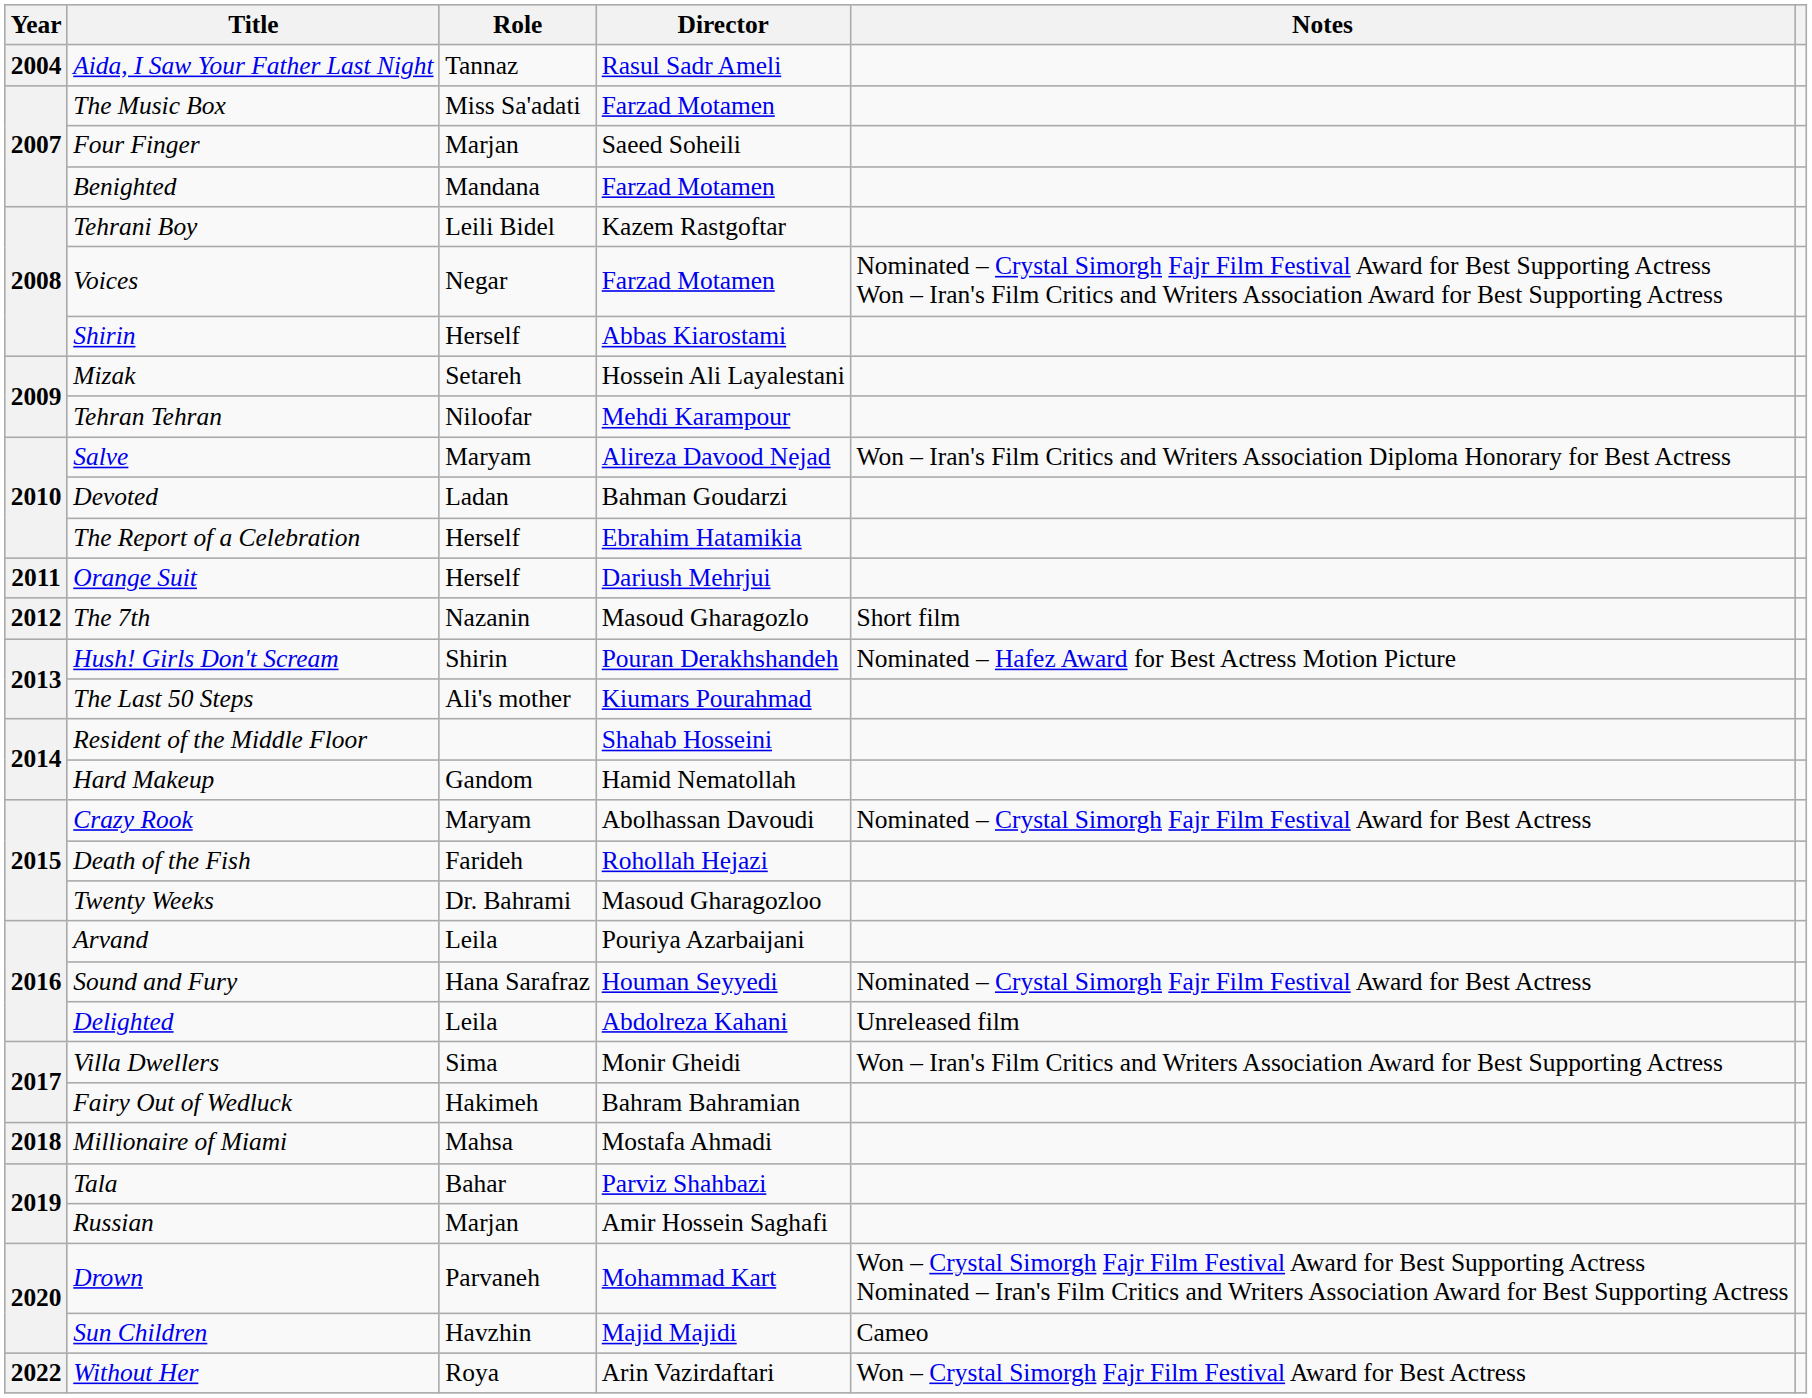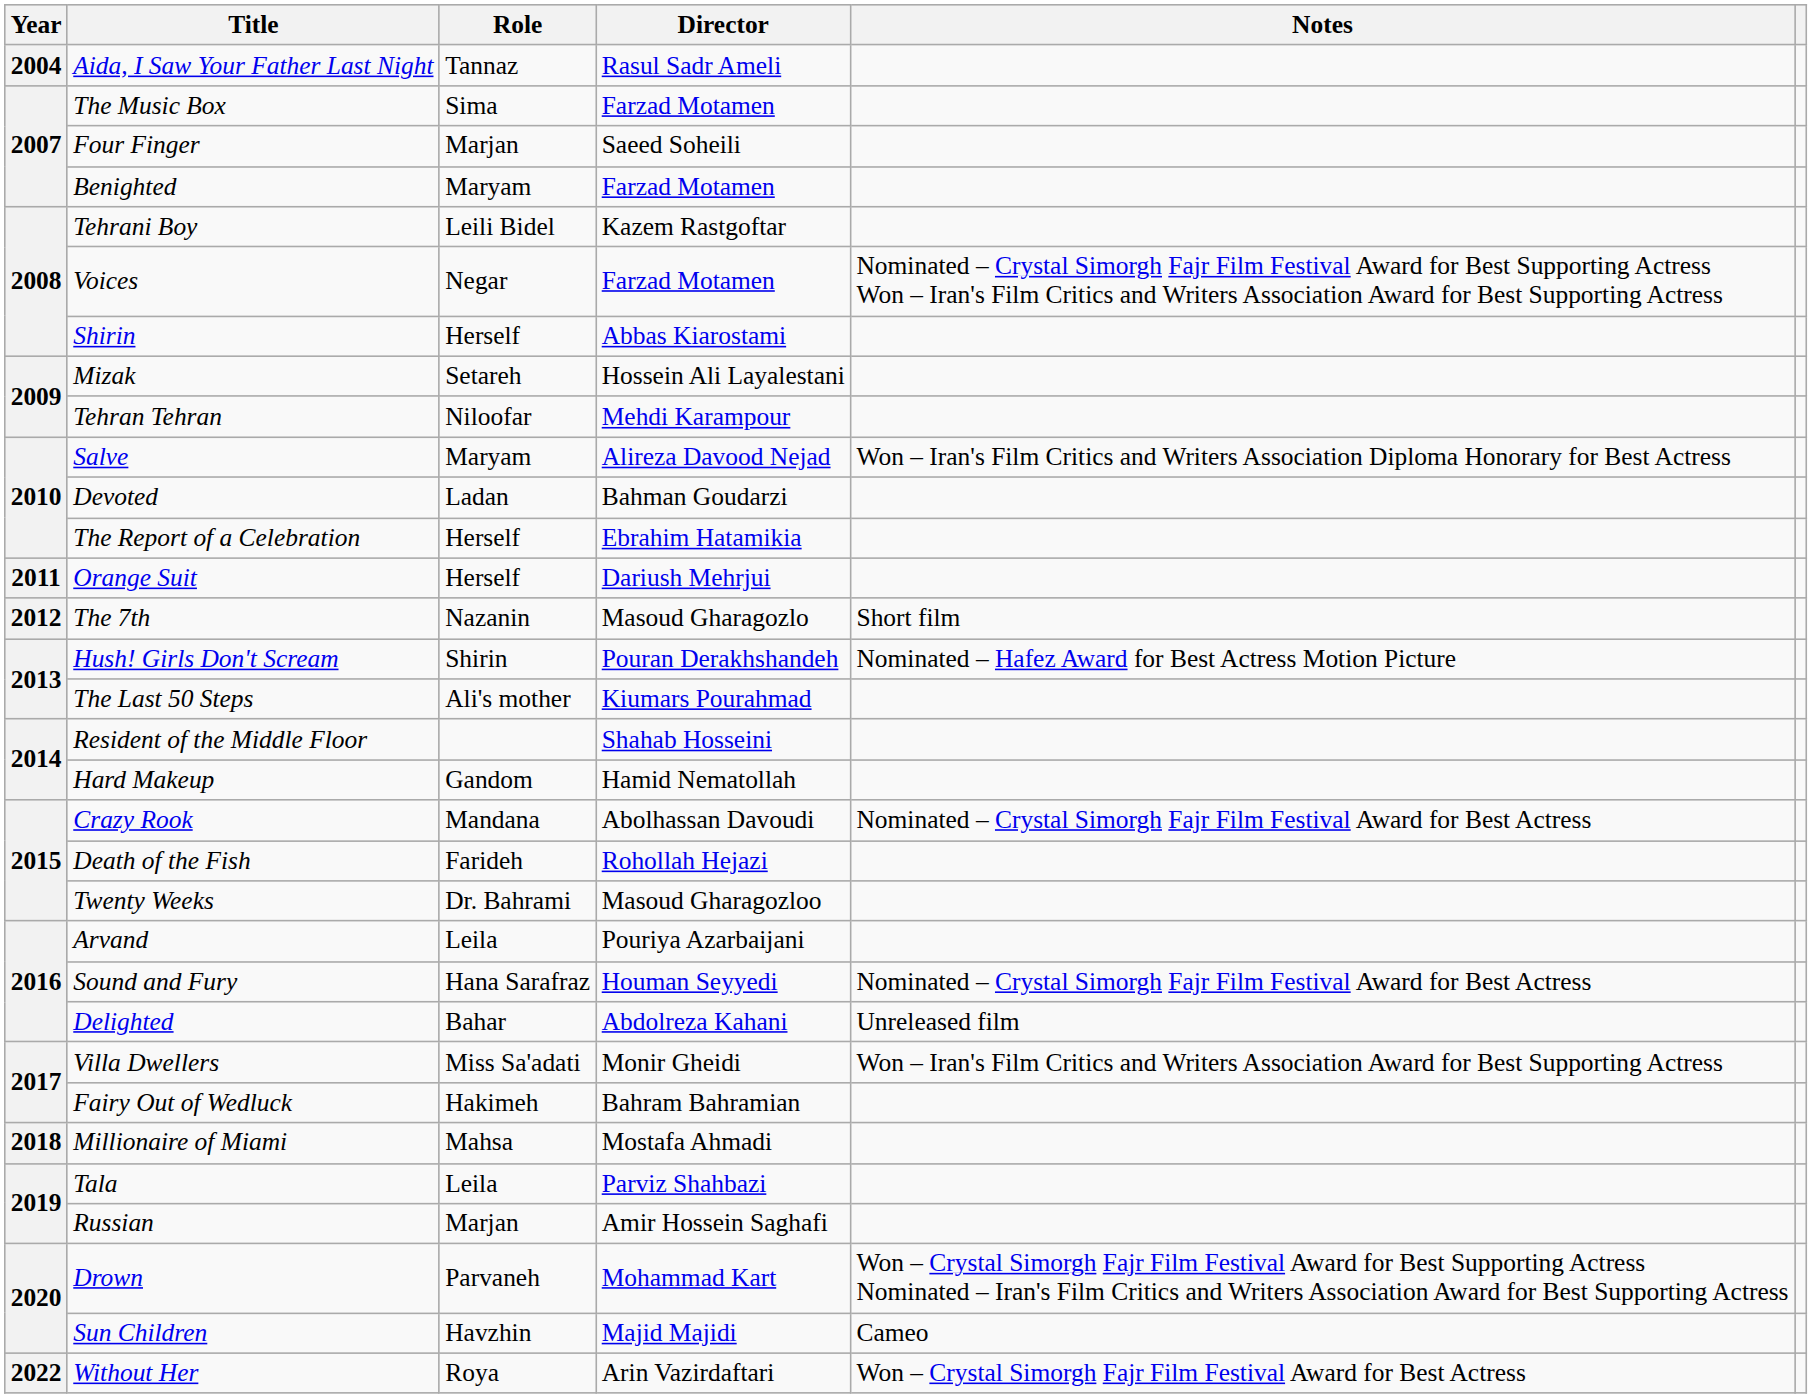 <table class="wikitable plainrowheaders sortable"  style=font-size:100%>
 <tr>
 <th scope="col">Year</th>
 <th scope="col">Title</th>
 <th scope="col">Role</th>
 <th scope="col">Director</th>
 <th scope="col" class="unsortable">Notes</th>
 <th scope="col" class="unsortable"></th>
 </tr>
 <tr>
 <th scope=row>2004</th>
 <td><em><a href='#'>Aida, I Saw Your Father Last Night</a></em></td>
 <td>Tannaz</td>
 <td><a href='#'>Rasul Sadr Ameli</a></td>
 <td></td>
 <td></td>
 </tr>
 <tr>
 <th scope=row rowspan="3">2007</th>
 <td><em>The Music Box</em></td>
-<td>Miss Sa'adati</td>
+<td>Sima</td>
 <td><a href='#'>Farzad Motamen</a></td>
 <td></td>
 <td></td>
 </tr>
 <tr>
 <td><em>Four Finger</em></td>
 <td>Marjan</td>
 <td>Saeed Soheili</td>
 <td></td>
 <td></td>
 </tr>
 <tr>
 <td><em>Benighted</em></td>
-<td>Mandana</td>
+<td>Maryam</td>
 <td><a href='#'>Farzad Motamen</a></td>
 <td></td>
 <td></td>
 </tr>
 <tr>
 <th scope=row rowspan="3">2008</th>
 <td><em>Tehrani Boy</em></td>
 <td>Leili Bidel</td>
 <td>Kazem Rastgoftar</td>
 <td></td>
 <td></td>
 </tr>
 <tr>
 <td><em>Voices</em></td>
 <td>Negar</td>
 <td><a href='#'>Farzad Motamen</a></td>
 <td>Nominated – <a href='#'>Crystal Simorgh</a> <a href='#'>Fajr Film Festival</a> Award for Best Supporting Actress<br>Won – Iran's Film Critics and Writers Association Award for Best Supporting Actress</td>
 <td></td>
 </tr>
 <tr>
 <td><a href='#'><em>Shirin</em></a></td>
 <td>Herself</td>
 <td><a href='#'>Abbas Kiarostami</a></td>
 <td></td>
 <td></td>
 </tr>
 <tr>
 <th scope=row rowspan="2">2009</th>
 <td><em>Mizak</em></td>
 <td>Setareh</td>
 <td>Hossein Ali Layalestani</td>
 <td></td>
 <td></td>
 </tr>
 <tr>
 <td><em>Tehran Tehran</em></td>
 <td>Niloofar</td>
 <td><a href='#'>Mehdi Karampour</a></td>
 <td></td>
 <td></td>
 </tr>
 <tr>
 <th scope=row rowspan="3">2010</th>
 <td><a href='#'><em>Salve</em></a></td>
 <td>Maryam</td>
 <td><a href='#'>Alireza Davood Nejad</a></td>
 <td>Won – Iran's Film Critics and Writers Association Diploma Honorary for Best Actress</td>
 <td></td>
 </tr>
 <tr>
 <td><em>Devoted</em></td>
 <td>Ladan</td>
 <td>Bahman Goudarzi</td>
 <td></td>
 <td></td>
 </tr>
 <tr>
 <td><em>The Report of a Celebration</em></td>
 <td>Herself</td>
 <td><a href='#'>Ebrahim Hatamikia</a></td>
 <td></td>
 <td></td>
 </tr>
 <tr>
 <th scope=row>2011</th>
 <td><em><a href='#'>Orange Suit</a></em></td>
 <td>Herself</td>
 <td><a href='#'>Dariush Mehrjui</a></td>
 <td></td>
 <td></td>
 </tr>
 <tr>
 <th scope=row>2012</th>
 <td><em>The 7th</em></td>
 <td>Nazanin</td>
 <td>Masoud Gharagozlo</td>
 <td>Short film</td>
 <td></td>
 </tr>
 <tr>
 <th scope=row rowspan="2">2013</th>
 <td><em><a href='#'>Hush! Girls Don't Scream</a></em></td>
 <td>Shirin</td>
 <td><a href='#'>Pouran Derakhshandeh</a></td>
 <td>Nominated – <a href='#'>Hafez Award</a> for Best Actress Motion Picture</td>
 <td></td>
 </tr>
 <tr>
 <td><em>The Last 50 Steps</em></td>
 <td>Ali's mother</td>
 <td><a href='#'>Kiumars Pourahmad</a></td>
 <td></td>
 <td></td>
 </tr>
 <tr>
 <th scope=row rowspan="2">2014</th>
 <td><em>Resident of the Middle Floor</em></td>
 <td></td>
 <td><a href='#'>Shahab Hosseini</a></td>
 <td></td>
 <td></td>
 </tr>
 <tr>
 <td><em>Hard Makeup</em></td>
 <td>Gandom</td>
 <td>Hamid Nematollah</td>
 <td></td>
 <td></td>
 </tr>
 <tr>
 <th scope=row rowspan="3">2015</th>
 <td><em><a href='#'>Crazy Rook</a></em></td>
-<td>Maryam</td>
+<td>Mandana</td>
 <td>Abolhassan Davoudi</td>
 <td>Nominated – <a href='#'>Crystal Simorgh</a> <a href='#'>Fajr Film Festival</a> Award for Best Actress</td>
 <td></td>
 </tr>
 <tr>
 <td><em>Death of the Fish</em></td>
 <td>Farideh</td>
 <td><a href='#'>Rohollah Hejazi</a></td>
 <td></td>
 <td></td>
 </tr>
 <tr>
 <td><em>Twenty Weeks</em></td>
 <td>Dr. Bahrami</td>
 <td>Masoud Gharagozloo</td>
 <td></td>
 <td></td>
 </tr>
 <tr>
 <th scope=row rowspan="3">2016</th>
 <td><em>Arvand</em></td>
 <td>Leila</td>
 <td>Pouriya Azarbaijani</td>
 <td></td>
 <td></td>
 </tr>
 <tr>
 <td><em>Sound and Fury</em></td>
 <td>Hana Sarafraz</td>
 <td><a href='#'>Houman Seyyedi</a></td>
 <td>Nominated – <a href='#'>Crystal Simorgh</a> <a href='#'>Fajr Film Festival</a> Award for Best Actress</td>
 <td></td>
 </tr>
 <tr>
 <td><a href='#'><em>Delighted</em></a></td>
-<td>Leila</td>
+<td>Bahar</td>
 <td><a href='#'>Abdolreza Kahani</a></td>
 <td>Unreleased film</td>
 <td></td>
 </tr>
 <tr>
 <th scope=row rowspan="2">2017</th>
 <td><em>Villa Dwellers</em></td>
-<td>Sima</td>
+<td>Miss Sa'adati</td>
 <td>Monir Gheidi</td>
 <td>Won – Iran's Film Critics and Writers Association Award for Best Supporting Actress</td>
 <td></td>
 </tr>
 <tr>
 <td><em>Fairy Out of Wedluck</em></td>
 <td>Hakimeh</td>
 <td>Bahram Bahramian</td>
 <td></td>
 <td></td>
 </tr>
 <tr>
 <th scope=row>2018</th>
 <td><em>Millionaire of Miami</em></td>
 <td>Mahsa</td>
 <td>Mostafa Ahmadi</td>
 <td></td>
 <td></td>
 </tr>
 <tr>
 <th scope=row rowspan="2">2019</th>
 <td><em>Tala</em></td>
-<td>Bahar</td>
+<td>Leila</td>
 <td><a href='#'>Parviz Shahbazi</a></td>
 <td></td>
 <td></td>
 </tr>
 <tr>
 <td><em>Russian</em></td>
 <td>Marjan</td>
 <td>Amir Hossein Saghafi</td>
 <td></td>
 <td></td>
 </tr>
 <tr>
 <th scope=row rowspan="2">2020</th>
 <td><em><a href='#'>Drown</a></em></td>
 <td>Parvaneh</td>
 <td><a href='#'>Mohammad Kart</a></td>
 <td>Won – <a href='#'>Crystal Simorgh</a> <a href='#'>Fajr Film Festival</a> Award for Best Supporting Actress<br>Nominated – Iran's Film Critics and Writers Association Award for Best Supporting Actress</td>
 <td></td>
 </tr>
 <tr>
 <td><em><a href='#'>Sun Children</a></em></td>
 <td>Havzhin</td>
 <td><a href='#'>Majid Majidi</a></td>
 <td>Cameo</td>
 <td></td>
 </tr>
 <tr>
 <th scope=row>2022</th>
 <td><em><a href='#'>Without Her</a></em></td>
 <td>Roya</td>
 <td>Arin Vazirdaftari</td>
 <td>Won – <a href='#'>Crystal Simorgh</a> <a href='#'>Fajr Film Festival</a> Award for Best Actress</td>
 <td></td>
 </tr>
 </table>
